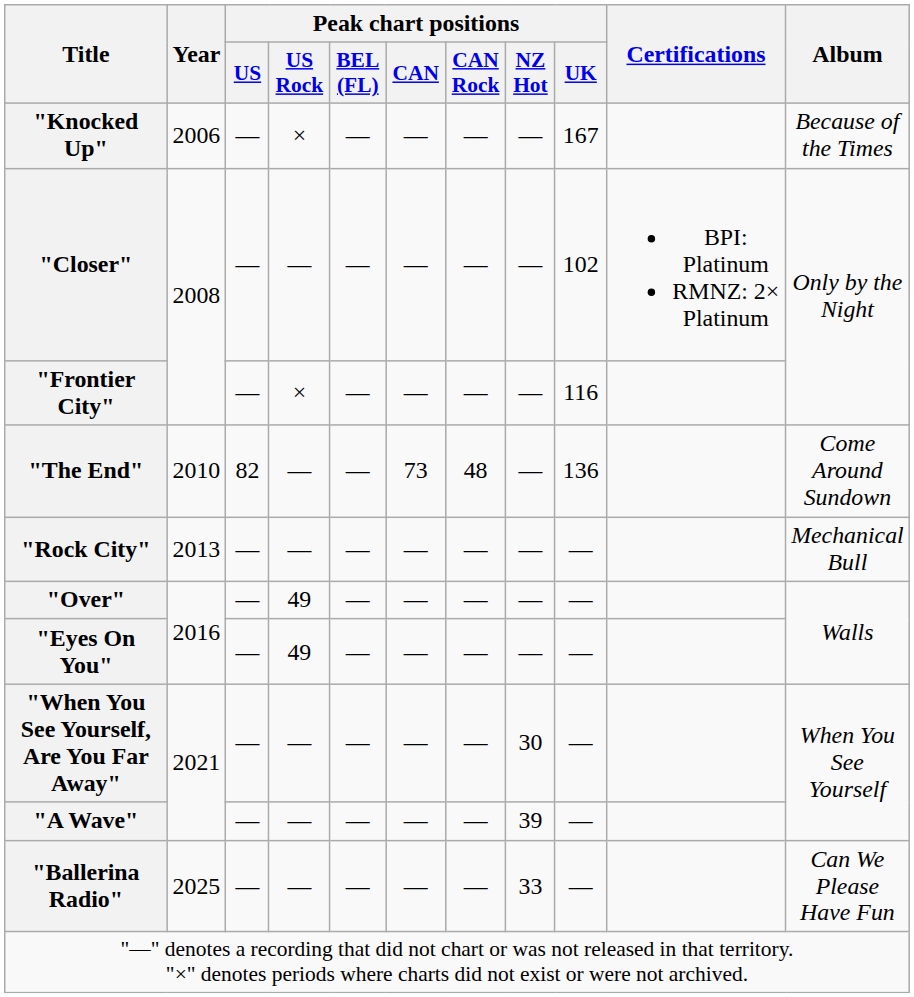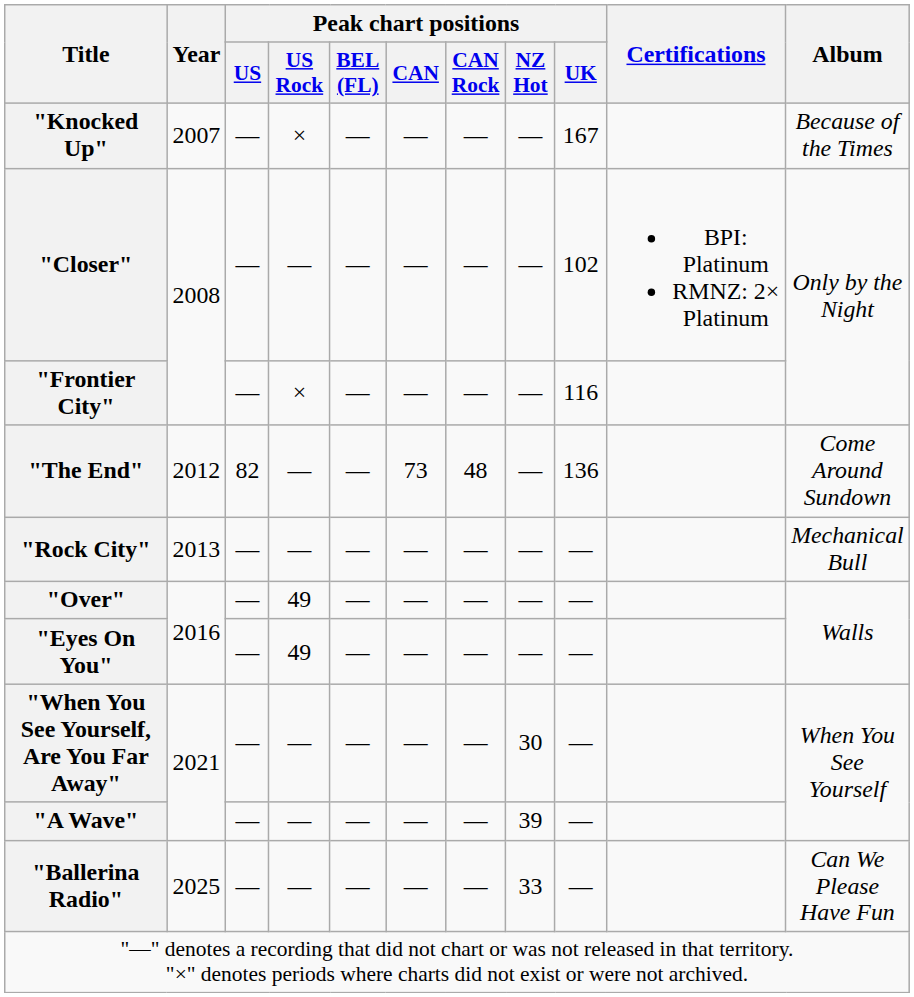 <table class="wikitable plainrowheaders" style="text-align:center;" border="1">
 <tr>
 <th scope="col" rowspan="2" style="width:16em;">Title</th>
 <th scope="col" rowspan="2">Year</th>
 <th scope="col" colspan="7">Peak chart positions</th>
 <th scope="col" rowspan="2" style="width:12em;"><a href='#'>Certifications</a></th>
 <th scope="col" rowspan="2">Album</th>
 </tr>
 <tr>
 <th scope="col" style="width:3em;font-size:90%;"><a href='#'>US</a><br></th>
 <th scope="col" style="width:3em;font-size:90%;"><a href='#'>US<br>Rock</a><br></th>
 <th scope="col" style="width:3em;font-size:90%;"><a href='#'>BEL<br>(FL)</a><br></th>
 <th scope="col" style="width:3em;font-size:90%;"><a href='#'>CAN</a><br></th>
 <th scope="col" style="width:3em;font-size:90%;"><a href='#'>CAN<br>Rock</a><br></th>
 <th scope="col" style="width:3em;font-size:90%;"><a href='#'>NZ<br>Hot</a><br></th>
 <th scope="col" style="width:3em;font-size:90%;"><a href='#'>UK</a><br></th>
 </tr>
 <tr>
 <th scope="row">"Knocked Up"</th>
-<td>2006</td>
+<td>2007</td>
 <td>—</td>
 <td>×</td>
 <td>—</td>
 <td>—</td>
 <td>—</td>
 <td>—</td>
 <td>167</td>
 <td></td>
 <td><em>Because of the Times</em></td>
 </tr>
 <tr>
 <th scope="row">"Closer"</th>
 <td rowspan="2">2008</td>
 <td>—</td>
 <td>—</td>
 <td>—</td>
 <td>—</td>
 <td>—</td>
 <td>—</td>
 <td>102</td>
 <td><br><ul><li>BPI: Platinum</li><li>RMNZ: 2× Platinum</li></ul></td>
 <td rowspan="2"><em>Only by the Night</em></td>
 </tr>
 <tr>
 <th scope="row">"Frontier City"</th>
 <td>—</td>
 <td>×</td>
 <td>—</td>
 <td>—</td>
 <td>—</td>
 <td>—</td>
 <td>116</td>
 <td></td>
 </tr>
 <tr>
 <th scope="row">"The End"</th>
-<td>2010</td>
+<td>2012</td>
 <td>82</td>
 <td>—</td>
 <td>—</td>
 <td>73</td>
 <td>48</td>
 <td>—</td>
 <td>136</td>
 <td></td>
 <td><em>Come Around Sundown</em></td>
 </tr>
 <tr>
 <th scope="row">"Rock City"</th>
 <td>2013</td>
 <td>—</td>
 <td>—</td>
 <td>—</td>
 <td>—</td>
 <td>—</td>
 <td>—</td>
 <td>—</td>
 <td></td>
 <td><em>Mechanical Bull</em></td>
 </tr>
 <tr>
 <th scope="row">"Over"</th>
 <td rowspan="2">2016</td>
 <td>—</td>
 <td>49</td>
 <td>—</td>
 <td>—</td>
 <td>—</td>
 <td>—</td>
 <td>—</td>
 <td></td>
 <td rowspan="2"><em>Walls</em></td>
 </tr>
 <tr>
 <th scope="row">"Eyes On You"</th>
 <td>—</td>
 <td>49</td>
 <td>—</td>
 <td>—</td>
 <td>—</td>
 <td>—</td>
 <td>—</td>
 <td></td>
 </tr>
 <tr>
 <th scope="row">"When You See Yourself, Are You Far Away"</th>
 <td rowspan="2">2021</td>
 <td>—</td>
 <td>—</td>
 <td>—</td>
 <td>—</td>
 <td>—</td>
 <td>30</td>
 <td>—</td>
 <td></td>
 <td rowspan="2"><em>When You See Yourself</em></td>
 </tr>
 <tr>
 <th scope="row">"A Wave"</th>
 <td>—</td>
 <td>—</td>
 <td>—</td>
 <td>—</td>
 <td>—</td>
 <td>39</td>
 <td>—</td>
 <td></td>
 </tr>
 <tr>
 <th scope="row">"Ballerina Radio"</th>
 <td>2025</td>
 <td>—</td>
 <td>—</td>
 <td>—</td>
 <td>—</td>
 <td>—</td>
 <td>33</td>
 <td>—</td>
 <td></td>
 <td><em>Can We Please Have Fun</em></td>
 </tr>
 <tr>
 <td colspan="14" style="font-size:90%">"—" denotes a recording that did not chart or was not released in that territory.<br>"×" denotes periods where charts did not exist or were not archived.</td>
 </tr>
 </table>
